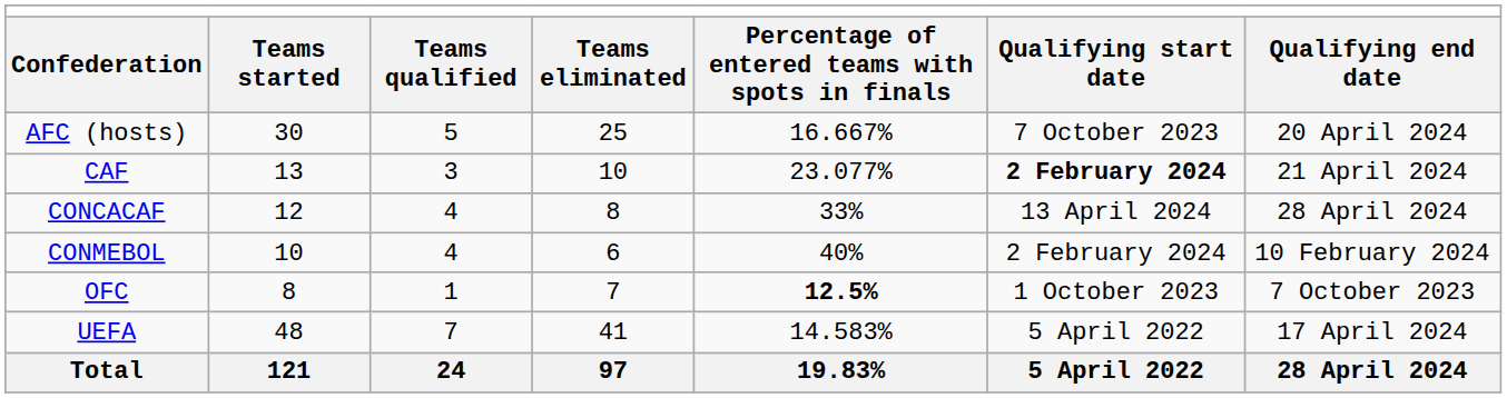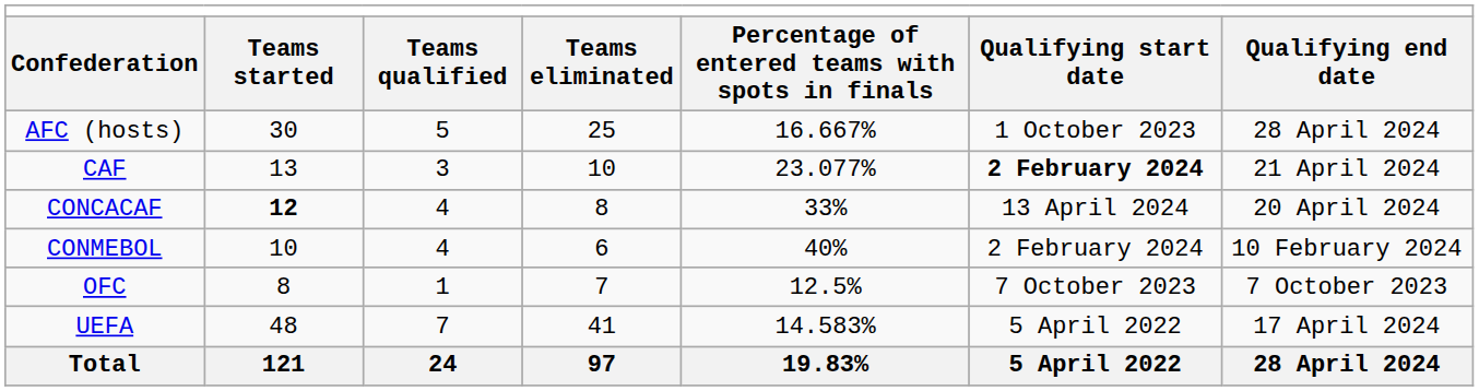 <table class="wikitable" style="text-align: center;">
 <tr>
 <td colspan="10" style="background:white"></td>
 </tr>
 <tr>
 <th width=100>Confederation</th>
 <th width=80>Teams started</th>
 <th width=80>Teams qualified</th>
 <th width=80>Teams eliminated</th>
 <th width=150>Percentage of entered teams with spots in finals</th>
 <th width=130>Qualifying start date</th>
 <th width=130>Qualifying end date</th>
 </tr>
 <tr>
 <td><a href='#'>AFC</a> (hosts)</td>
 <td>30</td>
 <td>5</td>
 <td>25</td>
 <td>16.667%</td>
-<td>7 October 2023</td>
-<td>20 April 2024</td>
+<td>1 October 2023</td>
+<td>28 April 2024</td>
 </tr>
 <tr>
 <td><a href='#'>CAF</a></td>
 <td>13</td>
 <td>3</td>
 <td>10</td>
 <td>23.077%</td>
 <td><strong>2 February 2024</strong></td>
 <td>21 April 2024</td>
 </tr>
 <tr>
 <td><a href='#'>CONCACAF</a></td>
-<td>12</td>
+<td><strong>12</strong></td>
 <td>4</td>
 <td>8</td>
 <td>33%</td>
 <td>13 April 2024</td>
-<td>28 April 2024</td>
+<td>20 April 2024</td>
 </tr>
 <tr>
 <td><a href='#'>CONMEBOL</a></td>
 <td>10</td>
 <td>4</td>
 <td>6</td>
 <td>40%</td>
 <td>2 February 2024</td>
 <td>10 February 2024</td>
 </tr>
 <tr>
 <td><a href='#'>OFC</a></td>
 <td>8</td>
 <td>1</td>
 <td>7</td>
-<td><strong>12.5%</strong></td>
-<td>1 October 2023</td>
+<td>12.5%</td>
+<td>7 October 2023</td>
 <td>7 October 2023</td>
 </tr>
 <tr>
 <td><a href='#'>UEFA</a></td>
 <td>48</td>
 <td>7</td>
 <td>41</td>
 <td>14.583%</td>
 <td>5 April 2022</td>
 <td>17 April 2024</td>
 </tr>
 <tr>
 <th>Total</th>
 <th>121</th>
 <th>24</th>
 <th>97</th>
 <th>19.83%</th>
 <th>5 April 2022</th>
 <th>28 April 2024</th>
 </tr>
 </table>
